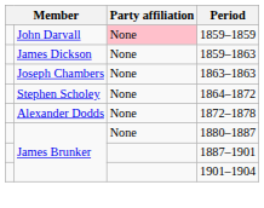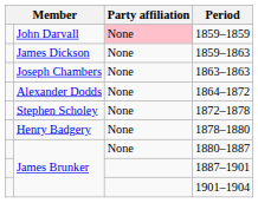 <table class="wikitable">
 <tr>
 <th colspan="2">Member</th>
 <th>Party affiliation</th>
 <th>Period</th>
 </tr>
 <tr>
 <td> </td>
 <td><a href='#'>John Darvall</a></td>
 <td style="background: pink;">None</td>
 <td>1859–1859</td>
 </tr>
 <tr>
 <td> </td>
 <td><a href='#'>James Dickson</a></td>
 <td>None</td>
 <td>1859–1863</td>
 </tr>
 <tr>
 <td> </td>
 <td><a href='#'>Joseph Chambers</a></td>
 <td>None</td>
 <td>1863–1863</td>
 </tr>
 <tr>
 <td> </td>
-<td><a href='#'>Stephen Scholey</a></td>
+<td><a href='#'>Alexander Dodds</a></td>
 <td>None</td>
 <td>1864–1872</td>
 </tr>
 <tr>
 <td> </td>
-<td><a href='#'>Alexander Dodds</a></td>
+<td><a href='#'>Stephen Scholey</a></td>
 <td>None</td>
 <td>1872–1878</td>
+</tr>
+<tr>
+<td> </td>
+<td><a href='#'>Henry Badgery</a></td>
+<td>None</td>
+<td>1878–1880</td>
 </tr>
 <tr>
 <td> </td>
 <td rowspan="3"><a href='#'>James Brunker</a></td>
 <td>None</td>
 <td>1880–1887</td>
 </tr>
 <tr>
 <td> </td>
 <td></td>
 <td>1887–1901</td>
 </tr>
 <tr>
 <td> </td>
 <td></td>
 <td>1901–1904</td>
 </tr>
 </table>
